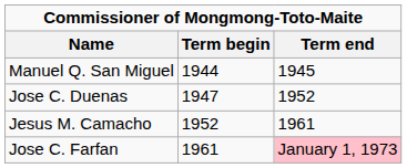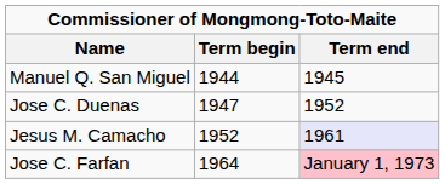 <table class="wikitable">
 <tr>
 <td colspan="3" align=center><strong>Commissioner of Mongmong-Toto-Maite</strong></td>
 </tr>
 <tr>
 <th>Name</th>
 <th>Term begin</th>
 <th>Term end</th>
 </tr>
 <tr>
 <td>Manuel Q. San Miguel</td>
 <td>1944</td>
 <td>1945</td>
 </tr>
 <tr>
 <td>Jose C. Duenas</td>
 <td>1947</td>
 <td>1952</td>
 </tr>
 <tr>
 <td>Jesus M. Camacho</td>
 <td>1952</td>
-<td>1961</td>
+<td style="background: lavender;">1961</td>
 </tr>
 <tr>
 <td>Jose C. Farfan</td>
-<td>1961</td>
+<td>1964</td>
 <td style="background: pink;">January 1, 1973</td>
 </tr>
 </table>
